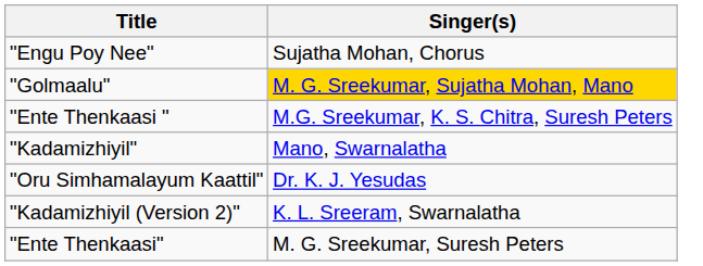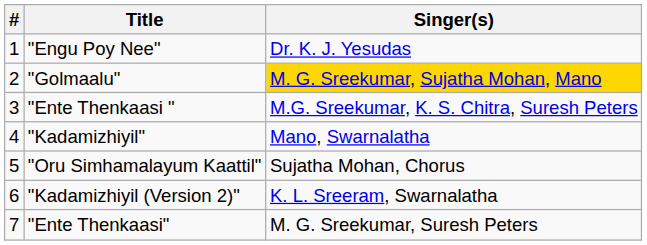 <table class="wikitable" style="font-size:95%;">
 <tr>
+<th>#</th>
 <th>Title</th>
 <th>Singer(s)</th>
 </tr>
 <tr>
+<td>1</td>
 <td>"Engu Poy Nee"</td>
-<td>Sujatha Mohan, Chorus</td>
+<td><a href='#'>Dr. K. J. Yesudas</a></td>
 </tr>
 <tr>
+<td>2</td>
 <td>"Golmaalu"</td>
 <td style="background: gold;"><a href='#'>M. G. Sreekumar</a>, <a href='#'>Sujatha Mohan</a>, <a href='#'>Mano</a></td>
 </tr>
 <tr>
+<td>3</td>
 <td>"Ente Thenkaasi "</td>
 <td><a href='#'>M.G. Sreekumar</a>, <a href='#'>K. S. Chitra</a>, <a href='#'>Suresh Peters</a></td>
 </tr>
 <tr>
+<td>4</td>
 <td>"Kadamizhiyil"</td>
 <td><a href='#'>Mano</a>, <a href='#'>Swarnalatha</a></td>
 </tr>
 <tr>
+<td>5</td>
 <td>"Oru Simhamalayum Kaattil"</td>
-<td><a href='#'>Dr. K. J. Yesudas</a></td>
+<td>Sujatha Mohan, Chorus</td>
 </tr>
 <tr>
+<td>6</td>
 <td>"Kadamizhiyil (Version 2)"</td>
 <td><a href='#'>K. L. Sreeram</a>, Swarnalatha</td>
 </tr>
 <tr>
+<td>7</td>
 <td>"Ente Thenkaasi"</td>
 <td>M. G. Sreekumar, Suresh Peters</td>
 </tr>
 </table>
